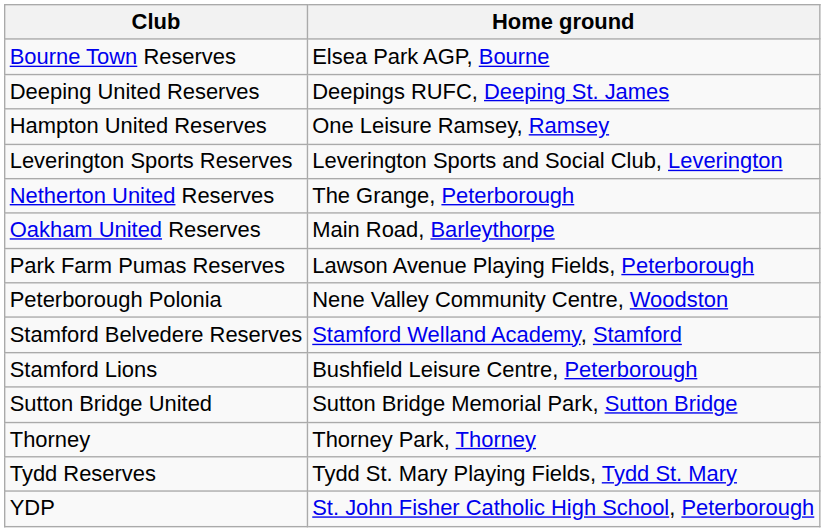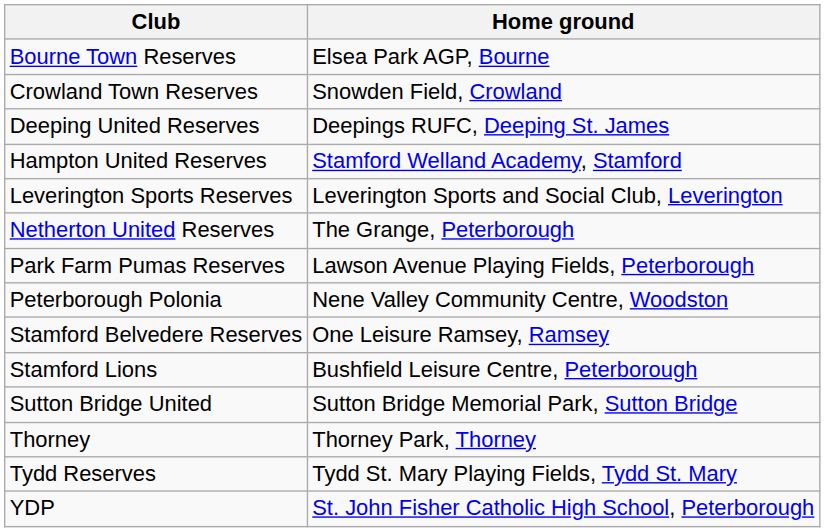 <table class="wikitable" border="1">
 <tr>
 <th>Club</th>
 <th>Home ground</th>
 </tr>
 <tr>
 <td><a href='#'>Bourne Town</a> Reserves</td>
 <td>Elsea Park AGP, <a href='#'>Bourne</a></td>
 </tr>
 <tr>
+<td>Crowland Town Reserves</td>
+<td>Snowden Field, <a href='#'>Crowland</a></td>
+</tr>
+<tr>
 <td>Deeping United Reserves</td>
 <td>Deepings RUFC, <a href='#'>Deeping St. James</a></td>
 </tr>
 <tr>
 <td>Hampton United Reserves</td>
-<td>One Leisure Ramsey, <a href='#'>Ramsey</a></td>
+<td><a href='#'>Stamford Welland Academy</a>, <a href='#'>Stamford</a></td>
 </tr>
 <tr>
 <td>Leverington Sports Reserves</td>
 <td>Leverington Sports and Social Club, <a href='#'>Leverington</a></td>
 </tr>
 <tr>
 <td><a href='#'>Netherton United</a> Reserves</td>
 <td>The Grange, <a href='#'>Peterborough</a></td>
-</tr>
-<tr>
-<td><a href='#'>Oakham United</a> Reserves</td>
-<td>Main Road, <a href='#'>Barleythorpe</a></td>
 </tr>
 <tr>
 <td>Park Farm Pumas Reserves</td>
 <td>Lawson Avenue Playing Fields, <a href='#'>Peterborough</a></td>
 </tr>
 <tr>
 <td>Peterborough Polonia</td>
 <td>Nene Valley Community Centre, <a href='#'>Woodston</a></td>
 </tr>
 <tr>
 <td>Stamford Belvedere Reserves</td>
-<td><a href='#'>Stamford Welland Academy</a>, <a href='#'>Stamford</a></td>
+<td>One Leisure Ramsey, <a href='#'>Ramsey</a></td>
 </tr>
 <tr>
 <td>Stamford Lions</td>
 <td>Bushfield Leisure Centre, <a href='#'>Peterborough</a></td>
 </tr>
 <tr>
 <td>Sutton Bridge United</td>
 <td>Sutton Bridge Memorial Park, <a href='#'>Sutton Bridge</a></td>
 </tr>
 <tr>
 <td>Thorney</td>
 <td>Thorney Park, <a href='#'>Thorney</a></td>
 </tr>
 <tr>
 <td>Tydd Reserves</td>
 <td>Tydd St. Mary Playing Fields, <a href='#'>Tydd St. Mary</a></td>
 </tr>
 <tr>
 <td>YDP</td>
 <td><a href='#'>St. John Fisher Catholic High School</a>, <a href='#'>Peterborough</a></td>
 </tr>
 </table>
